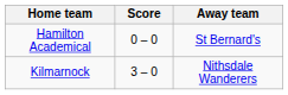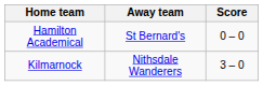 <table class="wikitable" style="text-align: center">
 <tr>
 <th width=140>Home team</th>
+<th width=140>Away team</th>
 <th width=70>Score</th>
-<th width=140>Away team</th>
 </tr>
 <tr>
 <td><a href='#'>Hamilton Academical</a></td>
+<td><a href='#'>St Bernard's</a></td>
 <td>0 – 0</td>
-<td><a href='#'>St Bernard's</a></td>
 </tr>
 <tr>
 <td><a href='#'>Kilmarnock</a></td>
+<td><a href='#'>Nithsdale Wanderers</a></td>
 <td>3 – 0</td>
-<td><a href='#'>Nithsdale Wanderers</a></td>
 </tr>
 </table>
